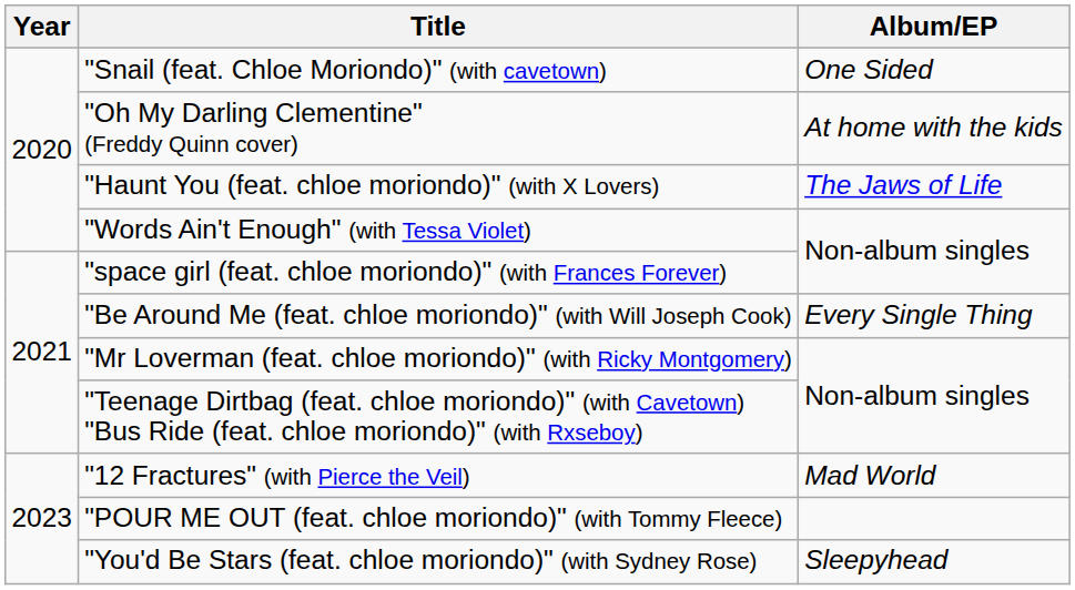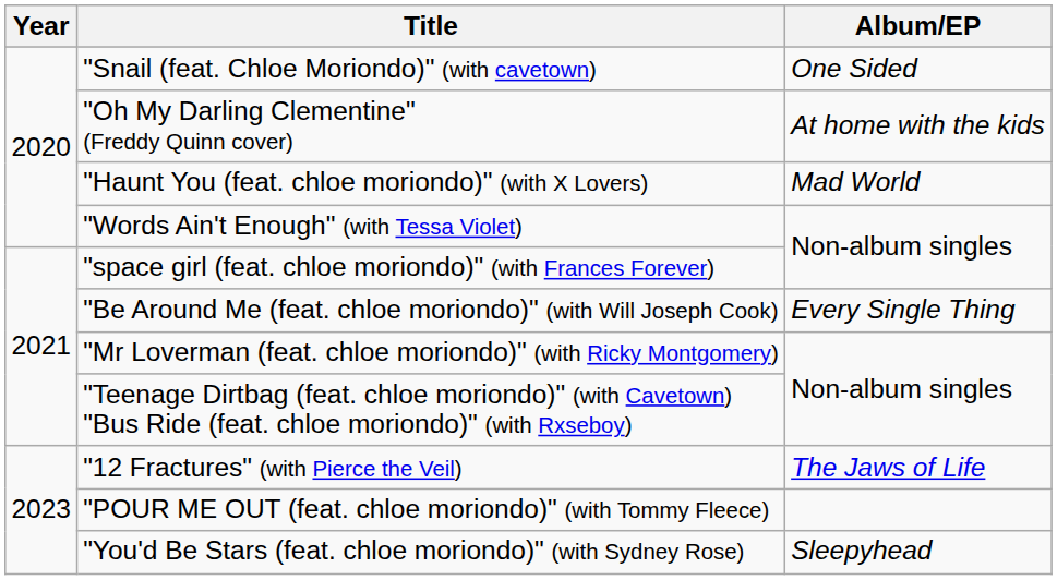 <table class="wikitable">
 <tr>
 <th>Year</th>
 <th>Title</th>
 <th>Album/EP</th>
 </tr>
 <tr>
 <td rowspan="4">2020</td>
 <td>"Snail (feat. Chloe Moriondo)" <small>(with <a href='#'>cavetown</a>)</small></td>
 <td><em>One Sided</em></td>
 </tr>
 <tr>
 <td>"Oh My Darling Clementine"<br><small>(Freddy Quinn cover)</small></td>
 <td><em>At home with the kids</em></td>
 </tr>
 <tr>
 <td>"Haunt You (feat. chloe moriondo)" <small>(with X Lovers)</small></td>
-<td><a href='#'><em>The Jaws of Life</em></a></td>
+<td><em>Mad World</em></td>
 </tr>
 <tr>
 <td>"Words Ain't Enough" <small>(with <a href='#'>Tessa Violet</a>)</small></td>
 <td rowspan="2">Non-album singles</td>
 </tr>
 <tr>
 <td rowspan="4">2021</td>
 <td>"space girl (feat. chloe moriondo)" <small>(with <a href='#'>Frances Forever</a>)</small></td>
 </tr>
 <tr>
 <td>"Be Around Me (feat. chloe moriondo)" <small>(with Will Joseph Cook)</small></td>
 <td><em>Every Single Thing</em></td>
 </tr>
 <tr>
 <td>"Mr Loverman (feat. chloe moriondo)" <small>(with <a href='#'>Ricky Montgomery</a>)</small></td>
 <td rowspan="2">Non-album singles</td>
 </tr>
 <tr>
 <td>"Teenage Dirtbag (feat. chloe moriondo)" <small>(with <a href='#'>Cavetown</a>)</small><br>"Bus Ride (feat. chloe moriondo)" <small>(with <a href='#'>Rxseboy</a>)</small></td>
 </tr>
 <tr>
 <td rowspan="5">2023</td>
 <td>"12 Fractures" <small>(with <a href='#'>Pierce the Veil</a>)</small></td>
-<td><em>Mad World</em></td>
+<td><a href='#'><em>The Jaws of Life</em></a></td>
 </tr>
 <tr>
 <td>"POUR ME OUT (feat. chloe moriondo)" <small>(with Tommy Fleece)</small> </td>
 </tr>
 <tr>
 <td>"You'd Be Stars (feat. chloe moriondo)" <small>(with Sydney Rose)</small></td>
 <td><em>Sleepyhead</em></td>
 </tr>
 </table>
